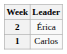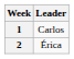 <table class="wikitable" style="text-align:center; font-size:90%;">
 <tr>
 <th>Week</th>
 <th>Leader</th>
 </tr>
 <tr>
+<th>1</th>
+<td>Carlos</td>
+</tr>
+<tr>
 <th>2</th>
 <td>Érica</td>
 </tr>
-<tr>
-<th>1</th>
-<td>Carlos</td>
-</tr>
 </table>
